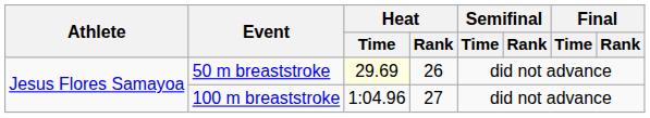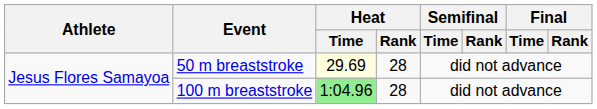 <table class=wikitable style="font-size:90%">
 <tr>
 <th rowspan=2>Athlete</th>
 <th rowspan=2>Event</th>
 <th colspan="2">Heat</th>
 <th colspan="2">Semifinal</th>
 <th colspan="2">Final</th>
 </tr>
 <tr style="font-size:95%">
 <th>Time</th>
 <th>Rank</th>
 <th>Time</th>
 <th>Rank</th>
 <th>Time</th>
 <th>Rank</th>
 </tr>
 <tr align=center>
 <td align=left rowspan=2><a href='#'>Jesus Flores Samayoa</a></td>
 <td align=left><a href='#'>50 m breaststroke</a></td>
 <td style="background: lightyellow;">29.69</td>
-<td>26</td>
+<td>28</td>
 <td colspan=4>did not advance</td>
 </tr>
 <tr align=center>
 <td align=left><a href='#'>100 m breaststroke</a></td>
-<td>1:04.96</td>
-<td>27</td>
+<td style="background: lightgreen;">1:04.96</td>
+<td>28</td>
 <td colspan=4>did not advance</td>
 </tr>
 </table>
